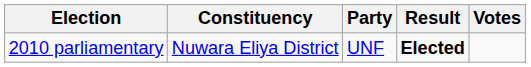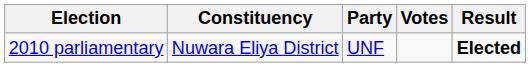 <table class="wikitable" style="text-align:left;">
 <tr>
 <th scope=col>Election</th>
 <th scope=col>Constituency</th>
 <th scope=col>Party</th>
+<th scope=col>Votes</th>
 <th scope=col>Result</th>
-<th scope=col>Votes</th>
 </tr>
 <tr>
 <td><a href='#'>2010 parliamentary</a></td>
 <td><a href='#'>Nuwara Eliya District</a></td>
 <td><a href='#'>UNF</a></td>
+<td align=right></td>
 <td><strong>Elected</strong></td>
-<td align=right></td>
 </tr>
 </table>
